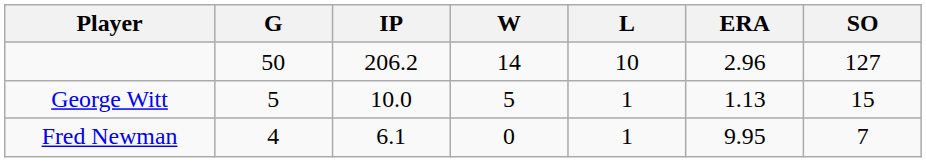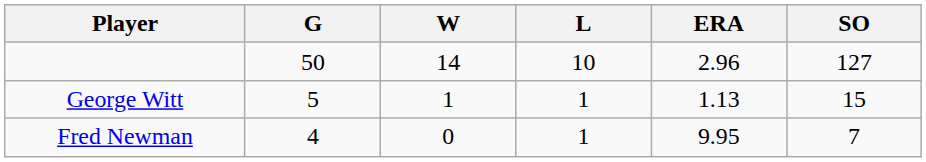 <table class="wikitable sortable">
 <tr>
 <th bgcolor="#DDDDFF" width="16%">Player</th>
 <th bgcolor="#DDDDFF" width="9%">G</th>
-<th bgcolor="#DDDDFF" width="9%">IP</th>
 <th bgcolor="#DDDDFF" width="9%">W</th>
 <th bgcolor="#DDDDFF" width="9%">L</th>
 <th bgcolor="#DDDDFF" width="9%">ERA</th>
 <th bgcolor="#DDDDFF" width="9%">SO</th>
 </tr>
 <tr align="center">
 <td></td>
 <td>50</td>
-<td>206.2</td>
 <td>14</td>
 <td>10</td>
 <td>2.96</td>
 <td>127</td>
 </tr>
 <tr align="center">
 <td><a href='#'>George Witt</a></td>
 <td>5</td>
-<td>10.0</td>
-<td>5</td>
+<td>1</td>
 <td>1</td>
 <td>1.13</td>
 <td>15</td>
 </tr>
 <tr align="center">
 <td><a href='#'>Fred Newman</a></td>
 <td>4</td>
-<td>6.1</td>
 <td>0</td>
 <td>1</td>
 <td>9.95</td>
 <td>7</td>
 </tr>
 </table>
